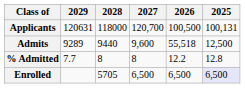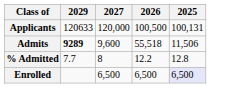 <table class="wikitable" style="font-size:85%: text-align:center;">
 <tr>
 <th>Class of</th>
 <th>2029</th>
-<th>2028</th>
 <th>2027</th>
 <th>2026</th>
 <th>2025</th>
 </tr>
 <tr>
 <th>Applicants</th>
-<td>120631</td>
-<td>118000</td>
-<td>120,700</td>
+<td>120633</td>
+<td>120,000</td>
 <td>100,500</td>
 <td>100,131</td>
 </tr>
 <tr>
 <th>Admits</th>
-<td>9289</td>
-<td>9440</td>
+<td><strong>9289</strong></td>
 <td>9,600</td>
 <td>55,518</td>
-<td>12,500</td>
+<td>11,506</td>
 </tr>
 <tr>
 <th>% Admitted</th>
 <td>7.7</td>
-<td>8</td>
 <td>8</td>
 <td>12.2</td>
 <td>12.8</td>
 </tr>
 <tr>
 <th>Enrolled</th>
 <td></td>
-<td>5705</td>
 <td>6,500</td>
 <td>6,500</td>
 <td style="background: lavender;">6,500</td>
 </tr>
 </table>
